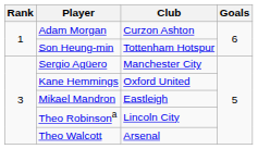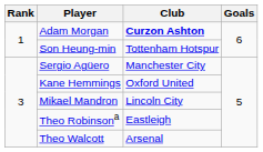 <table class="wikitable sortable" style="text-align:center">
 <tr>
 <th>Rank</th>
 <th>Player</th>
 <th>Club</th>
 <th>Goals</th>
 </tr>
 <tr>
 <td rowspan="2">1</td>
 <td align="left"> <a href='#'>Adam Morgan</a></td>
-<td align="left"><a href='#'>Curzon Ashton</a></td>
+<td align="left"><strong><a href='#'>Curzon Ashton</a></strong></td>
 <td rowspan="2">6</td>
 </tr>
 <tr>
 <td align="left"> <a href='#'>Son Heung-min</a></td>
 <td align="left"><a href='#'>Tottenham Hotspur</a></td>
 </tr>
 <tr>
 <td rowspan="5">3</td>
 <td align="left"> <a href='#'>Sergio Agüero</a></td>
 <td align="left"><a href='#'>Manchester City</a></td>
 <td rowspan="5">5</td>
 </tr>
 <tr>
 <td align="left"> <a href='#'>Kane Hemmings</a></td>
 <td align="left"><a href='#'>Oxford United</a></td>
 </tr>
 <tr>
 <td align="left"> <a href='#'>Mikael Mandron</a></td>
-<td align="left"><a href='#'>Eastleigh</a></td>
+<td align="left"><a href='#'>Lincoln City</a></td>
 </tr>
 <tr>
 <td align="left"> <a href='#'>Theo Robinson</a><sup>a</sup></td>
-<td align="left"><a href='#'>Lincoln City</a></td>
+<td align="left"><a href='#'>Eastleigh</a></td>
 </tr>
 <tr>
 <td align="left"> <a href='#'>Theo Walcott</a></td>
 <td align="left"><a href='#'>Arsenal</a></td>
 </tr>
 </table>
